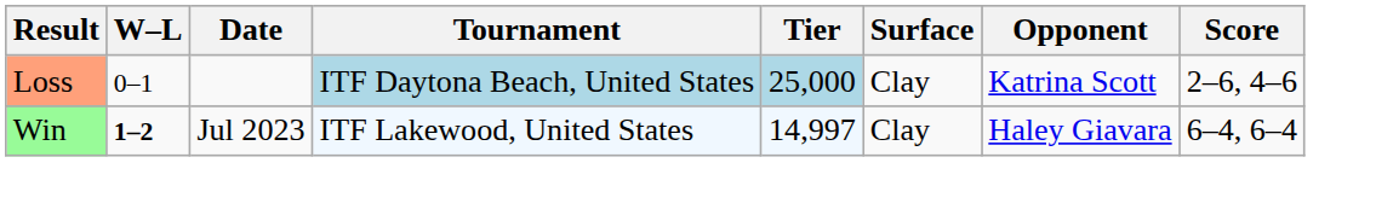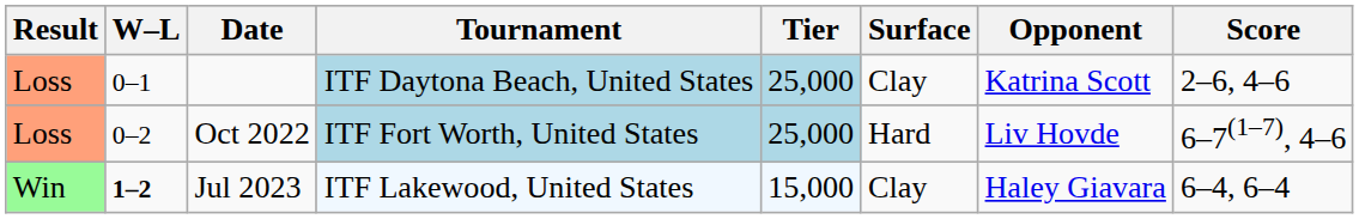 <table class="sortable wikitable">
 <tr>
 <th>Result</th>
 <th class="unsortable">W–L</th>
 <th>Date</th>
 <th>Tournament</th>
 <th>Tier</th>
 <th>Surface</th>
 <th>Opponent</th>
 <th class="unsortable">Score</th>
 </tr>
 <tr>
 <td style="background:#ffa07a">Loss</td>
 <td><small>0–1</small></td>
 <td></td>
 <td style="background:lightblue;">ITF Daytona Beach, United States</td>
 <td style="background:lightblue;">25,000</td>
 <td>Clay</td>
 <td> <a href='#'>Katrina Scott</a></td>
 <td>2–6, 4–6</td>
 </tr>
 <tr>
+<td style="background:#ffa07a">Loss</td>
+<td><small>0–2</small></td>
+<td>Oct 2022</td>
+<td style="background:lightblue;">ITF Fort Worth, United States</td>
+<td style="background:lightblue;">25,000</td>
+<td>Hard</td>
+<td> <a href='#'>Liv Hovde</a></td>
+<td>6–7<sup>(1–7)</sup>, 4–6</td>
+</tr>
+<tr>
 <td bgcolor=98FB98>Win</td>
 <td><strong><small>1–2</small></strong></td>
 <td>Jul 2023</td>
 <td style="background:#f0f8ff;">ITF Lakewood, United States</td>
-<td style="background:#f0f8ff;">14,997</td>
+<td style="background:#f0f8ff;">15,000</td>
 <td>Clay</td>
 <td> <a href='#'>Haley Giavara</a></td>
 <td>6–4, 6–4</td>
 </tr>
 </table>
